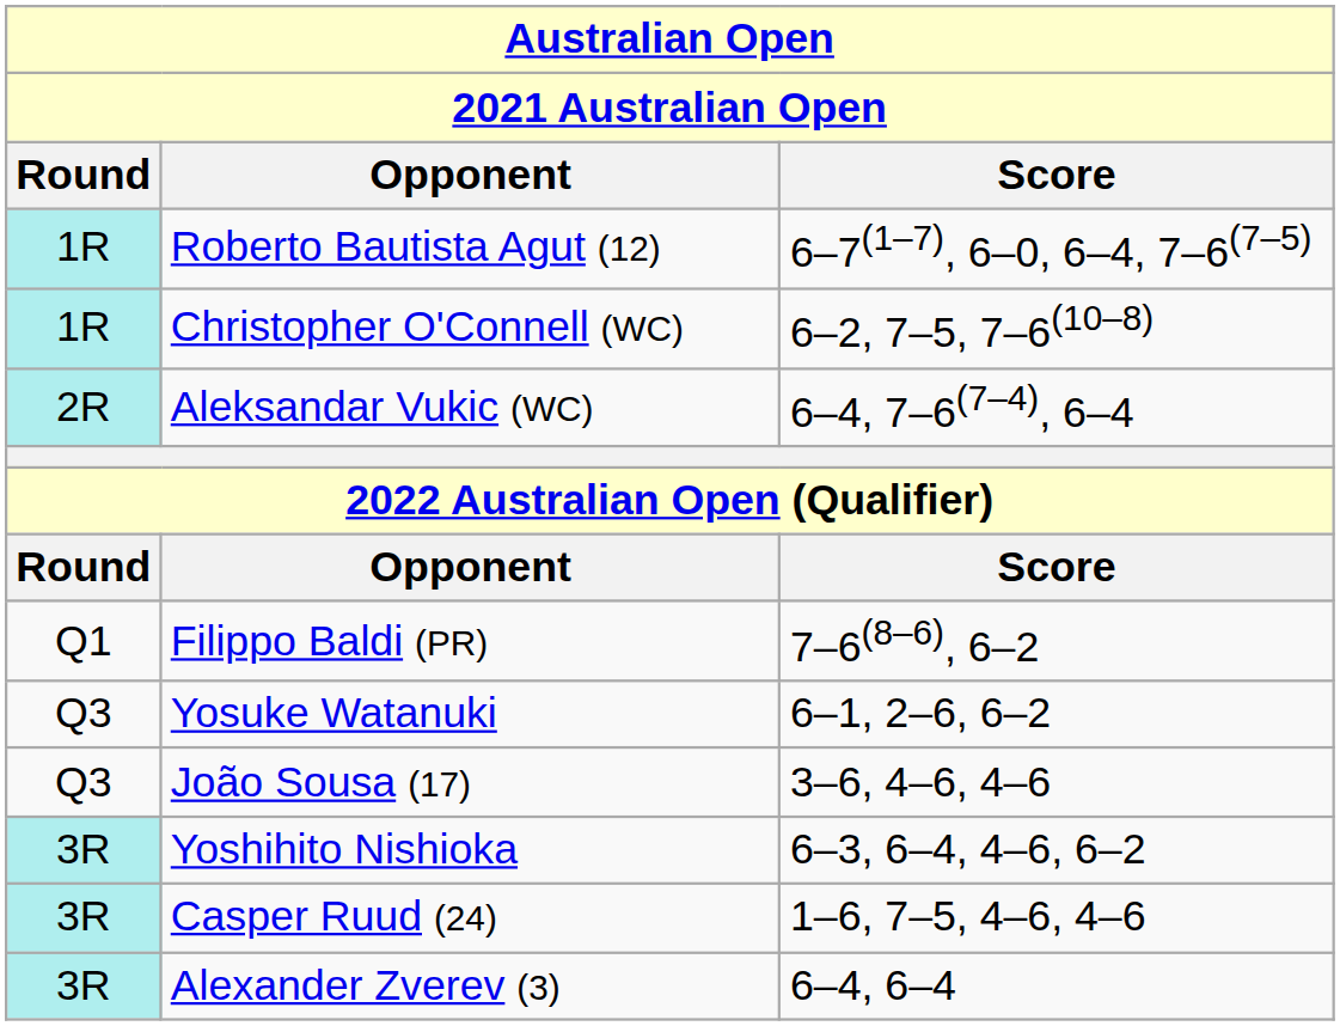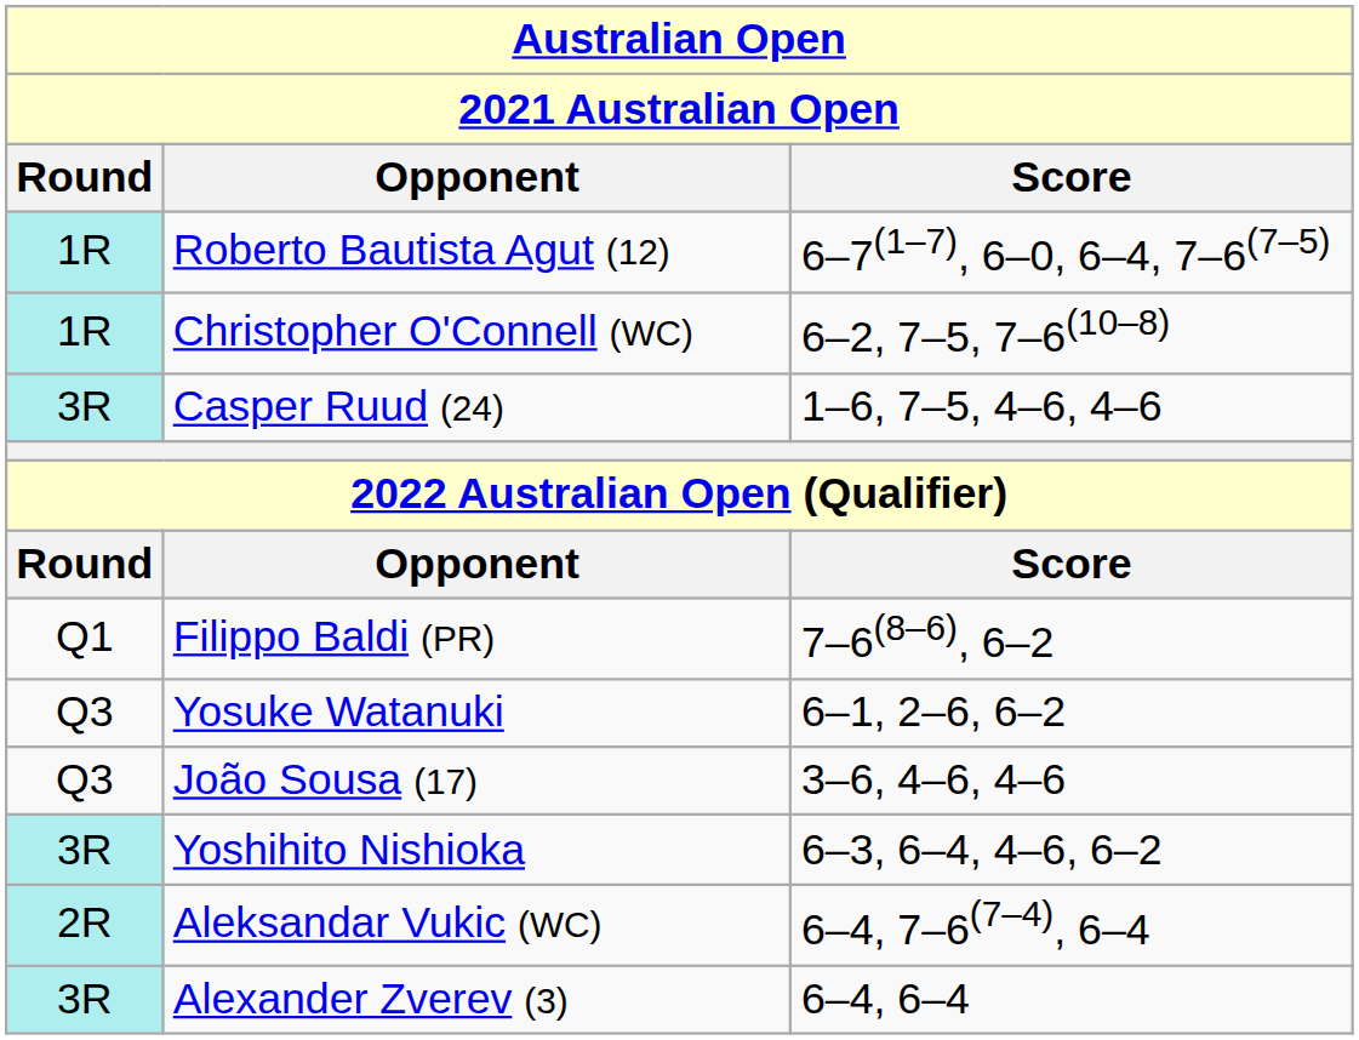 <table class="wikitable">
 <tr>
 <th colspan=3 style="background:#ffc;"><a href='#'>Australian Open</a></th>
 </tr>
 <tr>
 <th colspan=3 style="background:#ffc;"><a href='#'>2021 Australian Open</a></th>
 </tr>
 <tr>
 <th>Round</th>
 <th width=225>Opponent</th>
 <th width=200>Score</th>
 </tr>
 <tr>
 <td style="text-align:center; background:#afeeee;">1R</td>
 <td> <a href='#'>Roberto Bautista Agut</a> <small>(12)</small></td>
 <td>6–7<sup>(1–7)</sup>, 6–0, 6–4, 7–6<sup>(7–5)</sup></td>
 </tr>
 <tr>
 <td style="text-align:center; background:#afeeee;">1R</td>
 <td> <a href='#'>Christopher O'Connell</a> <small>(WC)</small></td>
 <td>6–2, 7–5, 7–6<sup>(10–8)</sup></td>
 </tr>
 <tr>
-<td style="text-align:center; background:#afeeee;">2R</td>
-<td> <a href='#'>Aleksandar Vukic</a> <small>(WC)</small></td>
-<td>6–4, 7–6<sup>(7–4)</sup>, 6–4</td>
+<td style="text-align:center; background:#afeeee;">3R</td>
+<td> <a href='#'>Casper Ruud</a> <small>(24)</small></td>
+<td>1–6, 7–5, 4–6, 4–6</td>
 </tr>
 <tr>
 <th colspan=3></th>
 </tr>
 <tr>
 <th colspan=3 style="background:#ffc;"><a href='#'>2022 Australian Open</a> (Qualifier)</th>
 </tr>
 <tr>
 <th>Round</th>
 <th width=225>Opponent</th>
 <th width=200>Score</th>
 </tr>
 <tr>
 <td style="text-align:center;">Q1</td>
 <td> <a href='#'>Filippo Baldi</a> <small>(PR)</small></td>
 <td>7–6<sup>(8–6)</sup>, 6–2</td>
 </tr>
 <tr>
 <td style="text-align:center;">Q3</td>
 <td> <a href='#'>Yosuke Watanuki</a></td>
 <td>6–1, 2–6, 6–2</td>
 </tr>
 <tr>
 <td style="text-align:center;">Q3</td>
 <td> <a href='#'>João Sousa</a> <small>(17)</small></td>
 <td>3–6, 4–6, 4–6</td>
 </tr>
 <tr>
 <td style="text-align:center; background:#afeeee;">3R</td>
 <td> <a href='#'>Yoshihito Nishioka</a></td>
 <td>6–3, 6–4, 4–6, 6–2</td>
 </tr>
 <tr>
-<td style="text-align:center; background:#afeeee;">3R</td>
-<td> <a href='#'>Casper Ruud</a> <small>(24)</small></td>
-<td>1–6, 7–5, 4–6, 4–6</td>
+<td style="text-align:center; background:#afeeee;">2R</td>
+<td> <a href='#'>Aleksandar Vukic</a> <small>(WC)</small></td>
+<td>6–4, 7–6<sup>(7–4)</sup>, 6–4</td>
 </tr>
 <tr>
 <td style="text-align:center; background:#afeeee;">3R</td>
 <td> <a href='#'>Alexander Zverev</a> <small>(3)</small></td>
 <td>6–4, 6–4</td>
 </tr>
 </table>
